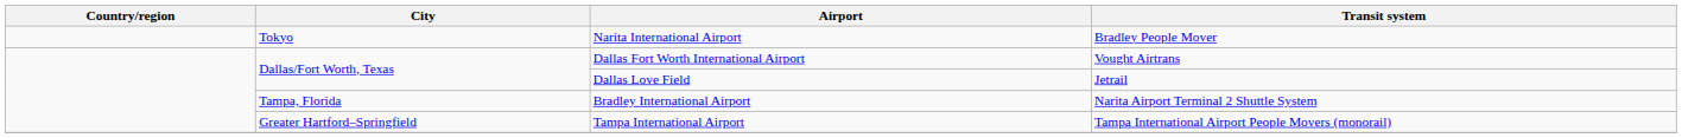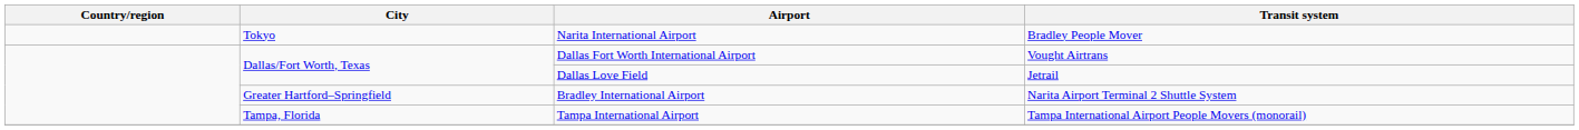 <table class="wikitable" rules=rows width="100%">
 <tr>
 <th width=15%>Country/region</th>
 <th width=20%>City</th>
 <th width=30%>Airport</th>
 <th width=35%>Transit system</th>
 </tr>
 <tr>
 <td></td>
 <td><a href='#'>Tokyo</a></td>
 <td><a href='#'>Narita International Airport</a></td>
 <td><a href='#'>Bradley People Mover</a></td>
 </tr>
 <tr>
 <td rowspan="4"></td>
 <td rowspan="2"><a href='#'>Dallas/Fort Worth, Texas</a></td>
 <td><a href='#'>Dallas Fort Worth International Airport</a></td>
 <td><a href='#'>Vought Airtrans</a></td>
 </tr>
 <tr>
 <td><a href='#'>Dallas Love Field</a></td>
 <td><a href='#'>Jetrail</a></td>
 </tr>
 <tr>
-<td><a href='#'>Tampa, Florida</a></td>
+<td><a href='#'>Greater Hartford–Springfield</a></td>
 <td><a href='#'>Bradley International Airport</a></td>
 <td><a href='#'>Narita Airport Terminal 2 Shuttle System</a></td>
 </tr>
 <tr>
-<td><a href='#'>Greater Hartford–Springfield</a></td>
+<td><a href='#'>Tampa, Florida</a></td>
 <td><a href='#'>Tampa International Airport</a></td>
 <td><a href='#'>Tampa International Airport People Movers (monorail)</a></td>
 </tr>
 <tr>
 </tr>
 </table>
